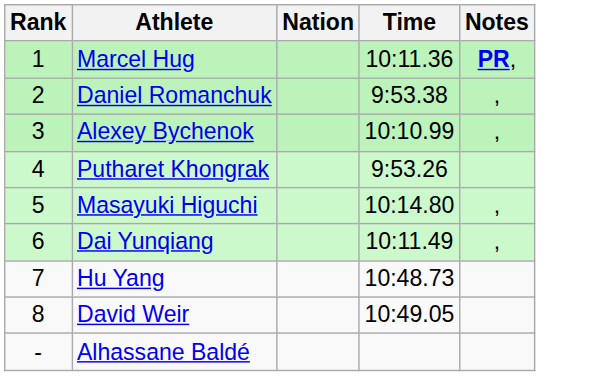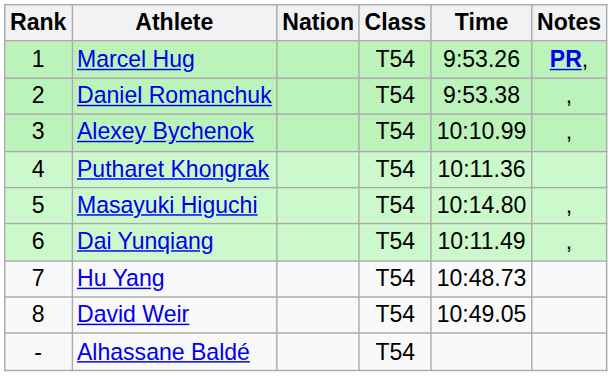 <table class="wikitable sortable" style="text-align:center">
 <tr>
 <th>Rank</th>
 <th>Athlete</th>
 <th>Nation</th>
+<th>Class</th>
 <th>Time</th>
 <th>Notes</th>
 </tr>
 <tr bgcolor=bbf3bb>
 <td>1</td>
 <td align="left"><a href='#'>Marcel Hug</a></td>
 <td align="left"></td>
-<td>10:11.36</td>
+<td>T54</td>
+<td>9:53.26</td>
 <td><strong><a href='#'>PR</a></strong>, </td>
 </tr>
 <tr bgcolor=bbf3bb>
 <td>2</td>
 <td align="left"><a href='#'>Daniel Romanchuk</a></td>
 <td align="left"></td>
+<td>T54</td>
 <td>9:53.38</td>
 <td>, </td>
 </tr>
 <tr bgcolor=bbf3bb>
 <td>3</td>
 <td align="left"><a href='#'>Alexey Bychenok</a></td>
 <td align="left"></td>
+<td>T54</td>
 <td>10:10.99</td>
 <td>, </td>
 </tr>
 <tr bgcolor=ccf9cc>
 <td>4</td>
 <td align="left"><a href='#'>Putharet Khongrak</a></td>
 <td align="left"></td>
-<td>9:53.26</td>
+<td>T54</td>
+<td>10:11.36</td>
 <td></td>
 </tr>
 <tr bgcolor=ccf9cc>
 <td>5</td>
 <td align="left"><a href='#'>Masayuki Higuchi</a></td>
 <td align="left"></td>
+<td>T54</td>
 <td>10:14.80</td>
 <td>, </td>
 </tr>
 <tr bgcolor=ccf9cc>
 <td>6</td>
 <td align="left"><a href='#'>Dai Yunqiang</a></td>
 <td align="left"></td>
+<td>T54</td>
 <td>10:11.49</td>
 <td>, </td>
 </tr>
 <tr>
 <td>7</td>
 <td align="left"><a href='#'>Hu Yang</a></td>
 <td align="left"></td>
+<td>T54</td>
 <td>10:48.73</td>
 <td></td>
 </tr>
 <tr>
 <td>8</td>
 <td align="left"><a href='#'>David Weir</a></td>
 <td align="left"></td>
+<td>T54</td>
 <td>10:49.05</td>
 <td></td>
 </tr>
 <tr>
 <td>-</td>
 <td align="left"><a href='#'>Alhassane Baldé</a></td>
 <td align="left"></td>
+<td>T54</td>
 <td></td>
 <td></td>
 </tr>
 </table>
